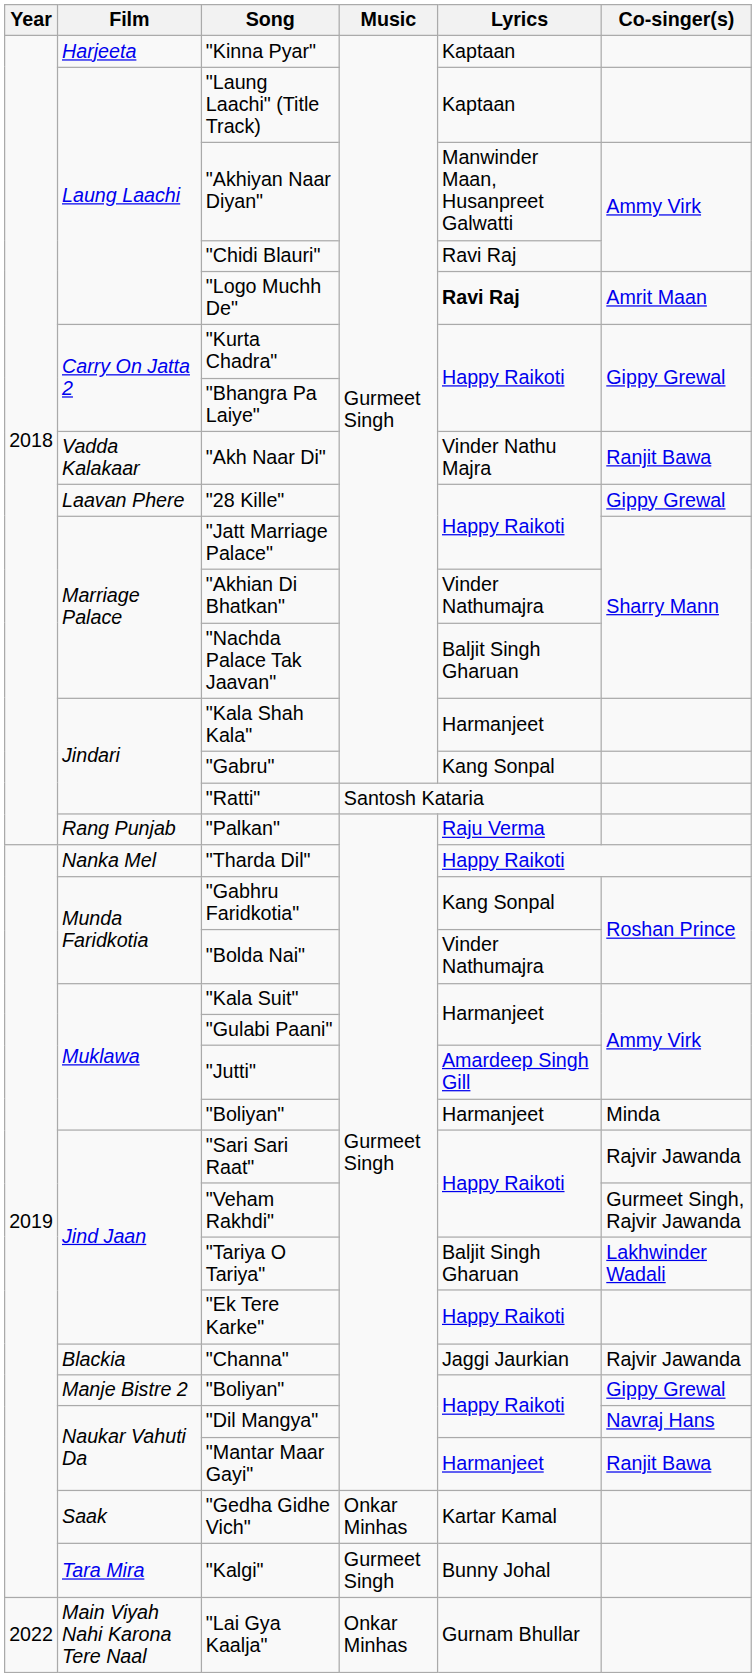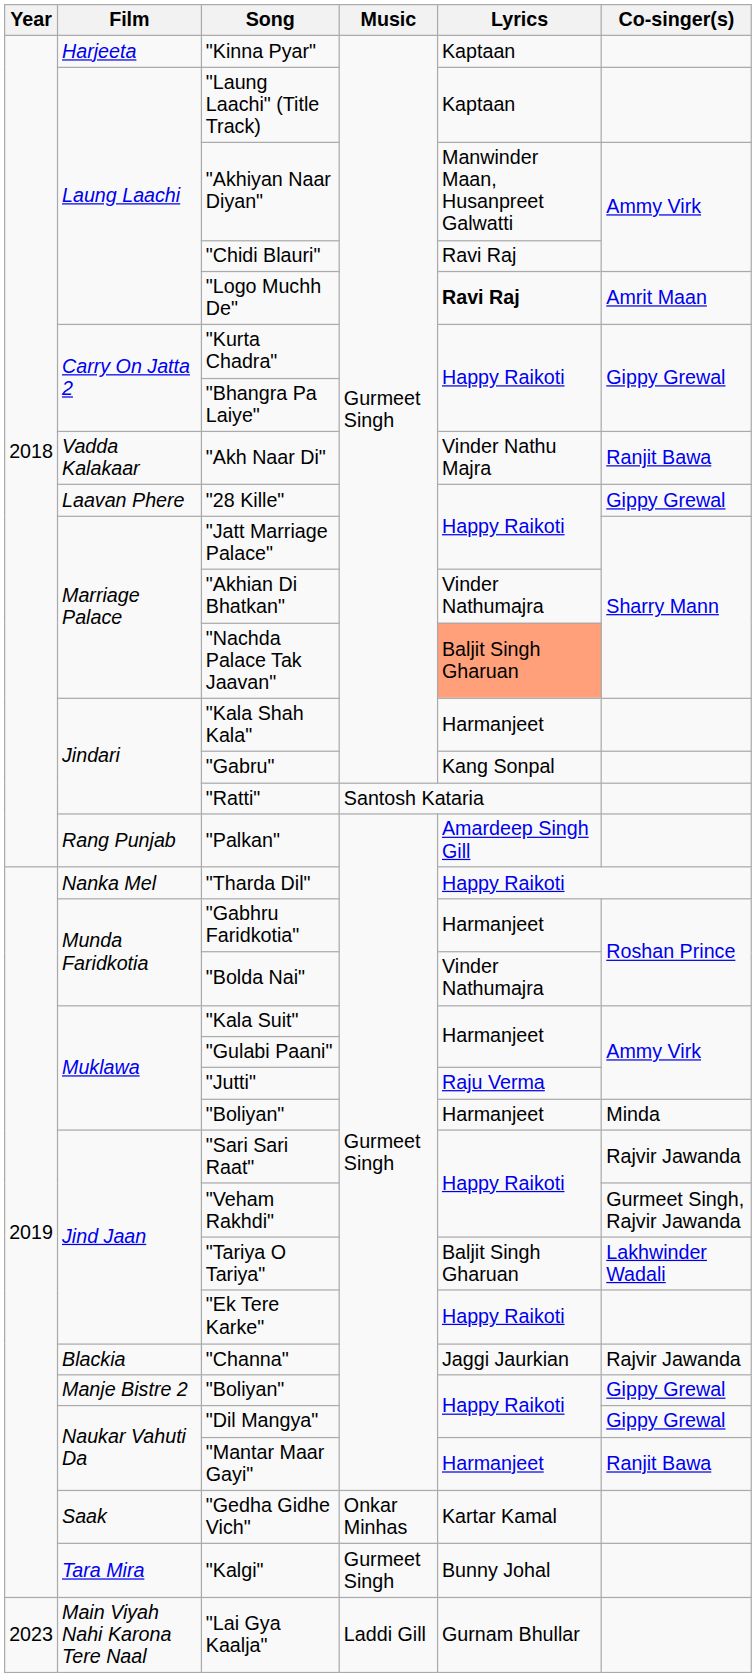 <table class="wikitable sortable">
 <tr>
 <th>Year</th>
 <th>Film</th>
 <th>Song</th>
 <th>Music</th>
 <th>Lyrics</th>
 <th>Co-singer(s)</th>
 </tr>
 <tr>
 <td rowspan="16">2018</td>
 <td><em><a href='#'>Harjeeta</a></em></td>
 <td>"Kinna Pyar"</td>
 <td rowspan="14">Gurmeet Singh</td>
 <td>Kaptaan</td>
 <td></td>
 </tr>
 <tr>
 <td rowspan="4"><em><a href='#'>Laung Laachi</a></em></td>
 <td>"Laung Laachi" (Title Track)</td>
 <td>Kaptaan</td>
 <td></td>
 </tr>
 <tr>
 <td>"Akhiyan Naar Diyan"</td>
 <td>Manwinder Maan, Husanpreet Galwatti</td>
 <td rowspan="2"><a href='#'>Ammy Virk</a></td>
 </tr>
 <tr>
 <td>"Chidi Blauri"</td>
 <td>Ravi Raj</td>
 </tr>
 <tr>
 <td>"Logo Muchh De"</td>
 <td><strong>Ravi Raj</strong></td>
 <td><a href='#'>Amrit Maan</a></td>
 </tr>
 <tr>
 <td rowspan="2"><em><a href='#'>Carry On Jatta 2</a></em></td>
 <td>"Kurta Chadra"</td>
 <td rowspan="2"><a href='#'>Happy Raikoti</a></td>
 <td rowspan="2"><a href='#'>Gippy Grewal</a></td>
 </tr>
 <tr>
 <td>"Bhangra Pa Laiye"</td>
 </tr>
 <tr>
 <td><em>Vadda Kalakaar</em></td>
 <td>"Akh Naar Di"</td>
 <td>Vinder Nathu Majra</td>
 <td><a href='#'>Ranjit Bawa</a></td>
 </tr>
 <tr>
 <td><em>Laavan Phere</em></td>
 <td>"28 Kille"</td>
 <td rowspan="2"><a href='#'>Happy Raikoti</a></td>
 <td><a href='#'>Gippy Grewal</a></td>
 </tr>
 <tr>
 <td rowspan="3"><em>Marriage Palace</em></td>
 <td>"Jatt Marriage Palace"</td>
 <td rowspan="3"><a href='#'>Sharry Mann</a></td>
 </tr>
 <tr>
 <td>"Akhian Di Bhatkan"</td>
 <td>Vinder Nathumajra</td>
 </tr>
 <tr>
 <td>"Nachda Palace Tak Jaavan"</td>
-<td>Baljit Singh Gharuan</td>
+<td style="background: lightsalmon;">Baljit Singh Gharuan</td>
 </tr>
 <tr>
 <td rowspan="3"><em>Jindari</em></td>
 <td>"Kala Shah Kala"</td>
 <td>Harmanjeet</td>
 <td></td>
 </tr>
 <tr>
 <td>"Gabru"</td>
 <td>Kang Sonpal</td>
 <td></td>
 </tr>
 <tr>
 <td>"Ratti"</td>
 <td colspan="2">Santosh Kataria</td>
 <td></td>
 </tr>
 <tr>
 <td><em>Rang Punjab</em></td>
 <td>"Palkan"</td>
 <td rowspan="16">Gurmeet Singh</td>
-<td><a href='#'>Raju Verma</a></td>
+<td><a href='#'>Amardeep Singh Gill</a></td>
 <td></td>
 </tr>
 <tr>
 <td rowspan="17">2019</td>
 <td><em>Nanka Mel</em></td>
 <td>"Tharda Dil"</td>
 <td colspan="2"><a href='#'>Happy Raikoti</a></td>
 </tr>
 <tr>
 <td rowspan="2"><em>Munda Faridkotia</em></td>
 <td>"Gabhru Faridkotia"</td>
-<td>Kang Sonpal</td>
+<td>Harmanjeet</td>
 <td rowspan="2"><a href='#'>Roshan Prince</a></td>
 </tr>
 <tr>
 <td>"Bolda Nai"</td>
 <td>Vinder Nathumajra</td>
 </tr>
 <tr>
 <td rowspan="4"><em><a href='#'>Muklawa</a></em></td>
 <td>"Kala Suit"</td>
 <td rowspan="2">Harmanjeet</td>
 <td rowspan="3"><a href='#'>Ammy Virk</a></td>
 </tr>
 <tr>
 <td>"Gulabi Paani"</td>
 </tr>
 <tr>
 <td>"Jutti"</td>
-<td><a href='#'>Amardeep Singh Gill</a></td>
+<td><a href='#'>Raju Verma</a></td>
 </tr>
 <tr>
 <td>"Boliyan"</td>
 <td>Harmanjeet</td>
 <td>Minda</td>
 </tr>
 <tr>
 <td rowspan="4"><em><a href='#'>Jind Jaan</a></em></td>
 <td>"Sari Sari Raat"</td>
 <td rowspan="2"><a href='#'>Happy Raikoti</a></td>
 <td>Rajvir Jawanda</td>
 </tr>
 <tr>
 <td>"Veham Rakhdi"</td>
 <td>Gurmeet Singh, Rajvir Jawanda</td>
 </tr>
 <tr>
 <td>"Tariya O Tariya"</td>
 <td>Baljit Singh Gharuan</td>
 <td><a href='#'>Lakhwinder Wadali</a></td>
 </tr>
 <tr>
 <td>"Ek Tere Karke"</td>
 <td><a href='#'>Happy Raikoti</a></td>
 <td></td>
 </tr>
 <tr>
 <td><em>Blackia</em></td>
 <td>"Channa"</td>
 <td>Jaggi Jaurkian</td>
 <td>Rajvir Jawanda</td>
 </tr>
 <tr>
 <td><em>Manje Bistre 2</em></td>
 <td>"Boliyan"</td>
 <td rowspan="2"><a href='#'>Happy Raikoti</a></td>
 <td><a href='#'>Gippy Grewal</a></td>
 </tr>
 <tr>
 <td rowspan="2"><em>Naukar Vahuti Da</em></td>
 <td>"Dil Mangya"</td>
-<td><a href='#'>Navraj Hans</a></td>
+<td><a href='#'>Gippy Grewal</a></td>
 </tr>
 <tr>
 <td>"Mantar Maar Gayi"</td>
 <td><a href='#'>Harmanjeet</a></td>
 <td><a href='#'>Ranjit Bawa</a></td>
 </tr>
 <tr>
 <td><em>Saak</em></td>
 <td>"Gedha Gidhe Vich"</td>
 <td>Onkar Minhas</td>
 <td>Kartar Kamal</td>
 <td></td>
 </tr>
 <tr>
 <td><em><a href='#'>Tara Mira</a></em></td>
 <td>"Kalgi"</td>
 <td>Gurmeet Singh</td>
 <td>Bunny Johal</td>
 <td></td>
 </tr>
 <tr>
-<td>2022</td>
+<td>2023</td>
 <td><em>Main Viyah Nahi Karona Tere Naal</em></td>
 <td>"Lai Gya Kaalja"</td>
-<td>Onkar Minhas</td>
+<td>Laddi Gill</td>
 <td>Gurnam Bhullar</td>
 <td></td>
 </tr>
 </table>
